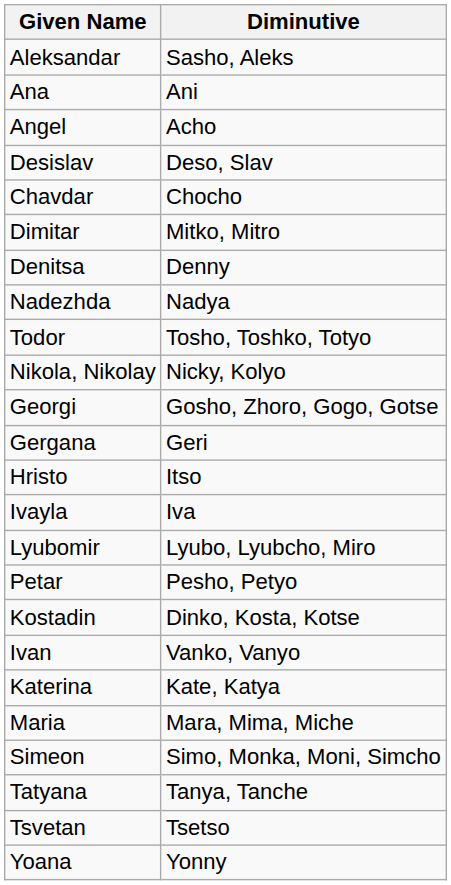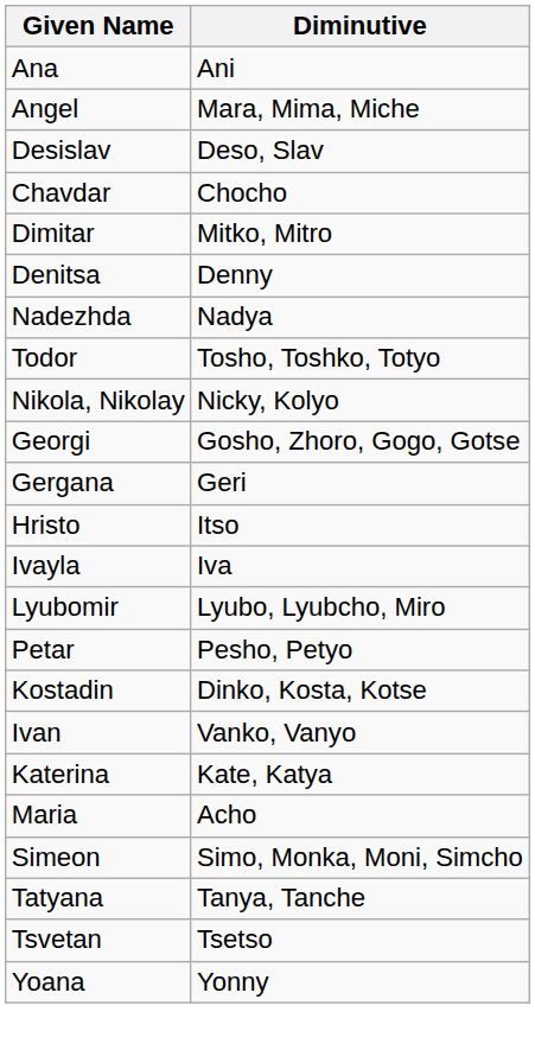 <table class="wikitable">
 <tr>
 <th>Given Name</th>
 <th>Diminutive</th>
-</tr>
-<tr>
-<td>Aleksandar</td>
-<td>Sasho, Aleks</td>
 </tr>
 <tr>
 <td>Ana</td>
 <td>Ani</td>
 </tr>
 <tr>
 <td>Angel</td>
-<td>Acho</td>
+<td>Mara, Mima, Miche</td>
 </tr>
 <tr>
 <td>Desislav</td>
 <td>Deso, Slav</td>
 </tr>
 <tr>
 <td>Chavdar</td>
 <td>Chocho</td>
 </tr>
 <tr>
 <td>Dimitar</td>
 <td>Mitko, Mitro</td>
 </tr>
 <tr>
 <td>Denitsa</td>
 <td>Denny</td>
 </tr>
 <tr>
 <td>Nadezhda</td>
 <td>Nadya</td>
 </tr>
 <tr>
 <td>Todor</td>
 <td>Tosho, Toshko, Totyo</td>
 </tr>
 <tr>
 <td>Nikola, Nikolay</td>
 <td>Nicky, Kolyo</td>
 </tr>
 <tr>
 <td>Georgi</td>
 <td>Gosho, Zhoro, Gogo, Gotse</td>
 </tr>
 <tr>
 <td>Gergana</td>
 <td>Geri</td>
 </tr>
 <tr>
 <td>Hristo</td>
 <td>Itso</td>
 </tr>
 <tr>
 <td>Ivayla</td>
 <td>Iva</td>
 </tr>
 <tr>
 <td>Lyubomir</td>
 <td>Lyubo, Lyubcho, Miro</td>
 </tr>
 <tr>
 <td>Petar</td>
 <td>Pesho, Petyo</td>
 </tr>
 <tr>
 <td>Kostadin</td>
 <td>Dinko, Kosta, Kotse</td>
 </tr>
 <tr>
 <td>Ivan</td>
 <td>Vanko, Vanyo</td>
 </tr>
 <tr>
 <td>Katerina</td>
 <td>Kate, Katya</td>
 </tr>
 <tr>
 <td>Maria</td>
-<td>Mara, Mima, Miche</td>
+<td>Acho</td>
 </tr>
 <tr>
 <td>Simeon</td>
 <td>Simo, Monka, Moni, Simcho</td>
 </tr>
 <tr>
 <td>Tatyana</td>
 <td>Tanya, Tanche</td>
 </tr>
 <tr>
 <td>Tsvetan</td>
 <td>Tsetso</td>
 </tr>
 <tr>
 <td>Yoana</td>
 <td>Yonny</td>
 </tr>
 </table>
